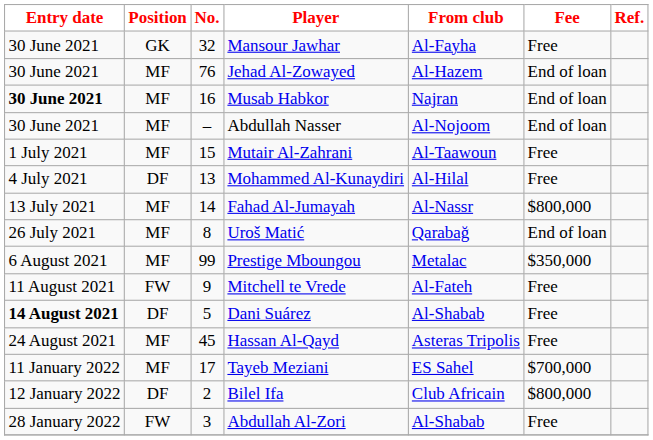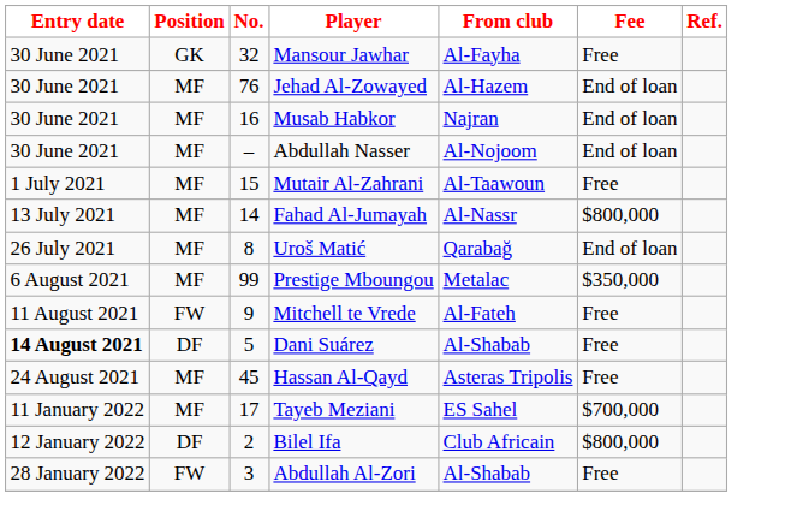 <table class="wikitable sortable">
 <tr>
 <th style="background:white; color:red;"><strong>Entry date</strong></th>
 <th style="background:white; color:red;"><strong>Position</strong></th>
 <th style="background:white; color:red;"><strong>No.</strong></th>
 <th style="background:white; color:red;"><strong>Player</strong></th>
 <th style="background:white; color:red;"><strong>From club</strong></th>
 <th style="background:white; color:red;"><strong>Fee</strong></th>
 <th style="background:white; color:red;"><strong>Ref.</strong></th>
 </tr>
 <tr>
 <td>30 June 2021</td>
 <td style="text-align:center;">GK</td>
 <td style="text-align:center;">32</td>
 <td style="text-align:left;"> <a href='#'>Mansour Jawhar</a></td>
 <td style="text-align:left;"> <a href='#'>Al-Fayha</a></td>
 <td>Free</td>
 <td></td>
 </tr>
 <tr>
 <td>30 June 2021</td>
 <td style="text-align:center;">MF</td>
 <td style="text-align:center;">76</td>
 <td style="text-align:left;"> <a href='#'>Jehad Al-Zowayed</a></td>
 <td style="text-align:left;"> <a href='#'>Al-Hazem</a></td>
 <td>End of loan</td>
 <td></td>
 </tr>
 <tr>
-<td><strong>30 June 2021</strong></td>
+<td>30 June 2021</td>
 <td style="text-align:center;">MF</td>
 <td style="text-align:center;">16</td>
 <td style="text-align:left;"> <a href='#'>Musab Habkor</a></td>
 <td style="text-align:left;"> <a href='#'>Najran</a></td>
 <td>End of loan</td>
 <td></td>
 </tr>
 <tr>
 <td>30 June 2021</td>
 <td style="text-align:center;">MF</td>
 <td style="text-align:center;">–</td>
 <td style="text-align:left;"> Abdullah Nasser</td>
 <td style="text-align:left;"> <a href='#'>Al-Nojoom</a></td>
 <td>End of loan</td>
 <td></td>
 </tr>
 <tr>
 <td>1 July 2021</td>
 <td style="text-align:center;">MF</td>
 <td style="text-align:center;">15</td>
 <td style="text-align:left;"> <a href='#'>Mutair Al-Zahrani</a></td>
 <td style="text-align:left;"> <a href='#'>Al-Taawoun</a></td>
-<td>Free</td>
-<td></td>
-</tr>
-<tr>
-<td>4 July 2021</td>
-<td style="text-align:center;">DF</td>
-<td style="text-align:center;">13</td>
-<td style="text-align:left;"> <a href='#'>Mohammed Al-Kunaydiri</a></td>
-<td style="text-align:left;"> <a href='#'>Al-Hilal</a></td>
 <td>Free</td>
 <td></td>
 </tr>
 <tr>
 <td>13 July 2021</td>
 <td style="text-align:center;">MF</td>
 <td style="text-align:center;">14</td>
 <td style="text-align:left;"> <a href='#'>Fahad Al-Jumayah</a></td>
 <td style="text-align:left;"> <a href='#'>Al-Nassr</a></td>
 <td>$800,000</td>
 <td></td>
 </tr>
 <tr>
 <td>26 July 2021</td>
 <td style="text-align:center;">MF</td>
 <td style="text-align:center;">8</td>
 <td style="text-align:left;"> <a href='#'>Uroš Matić</a></td>
 <td style="text-align:left;"> <a href='#'>Qarabağ</a></td>
 <td>End of loan</td>
 <td></td>
 </tr>
 <tr>
 <td>6 August 2021</td>
 <td style="text-align:center;">MF</td>
 <td style="text-align:center;">99</td>
 <td style="text-align:left;"> <a href='#'>Prestige Mboungou</a></td>
 <td style="text-align:left;"> <a href='#'>Metalac</a></td>
 <td>$350,000</td>
 <td></td>
 </tr>
 <tr>
 <td>11 August 2021</td>
 <td style="text-align:center;">FW</td>
 <td style="text-align:center;">9</td>
 <td style="text-align:left;"> <a href='#'>Mitchell te Vrede</a></td>
 <td style="text-align:left;"> <a href='#'>Al-Fateh</a></td>
 <td>Free</td>
 <td></td>
 </tr>
 <tr>
 <td><strong>14 August 2021</strong></td>
 <td style="text-align:center;">DF</td>
 <td style="text-align:center;">5</td>
 <td style="text-align:left;"> <a href='#'>Dani Suárez</a></td>
 <td style="text-align:left;"> <a href='#'>Al-Shabab</a></td>
 <td>Free</td>
 <td></td>
 </tr>
 <tr>
 <td>24 August 2021</td>
 <td style="text-align:center;">MF</td>
 <td style="text-align:center;">45</td>
 <td style="text-align:left;"> <a href='#'>Hassan Al-Qayd</a></td>
 <td style="text-align:left;"> <a href='#'>Asteras Tripolis</a></td>
 <td>Free</td>
 <td></td>
 </tr>
 <tr>
 <td>11 January 2022</td>
 <td style="text-align:center;">MF</td>
 <td style="text-align:center;">17</td>
 <td style="text-align:left;"> <a href='#'>Tayeb Meziani</a></td>
 <td style="text-align:left;"> <a href='#'>ES Sahel</a></td>
 <td>$700,000</td>
 <td></td>
 </tr>
 <tr>
 <td>12 January 2022</td>
 <td style="text-align:center;">DF</td>
 <td style="text-align:center;">2</td>
 <td style="text-align:left;"> <a href='#'>Bilel Ifa</a></td>
 <td style="text-align:left;"> <a href='#'>Club Africain</a></td>
 <td>$800,000</td>
 <td></td>
 </tr>
 <tr>
 <td>28 January 2022</td>
 <td style="text-align:center;">FW</td>
 <td style="text-align:center;">3</td>
 <td style="text-align:left;"> <a href='#'>Abdullah Al-Zori</a></td>
 <td style="text-align:left;"> <a href='#'>Al-Shabab</a></td>
 <td>Free</td>
 <td></td>
 </tr>
 <tr>
 </tr>
 </table>
